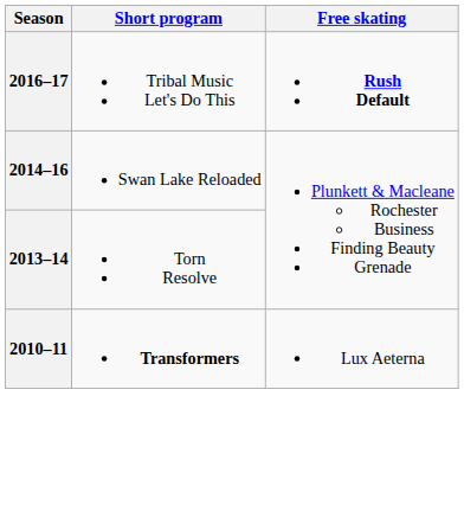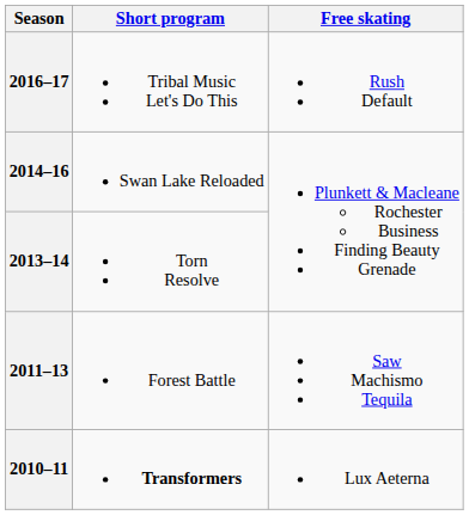 <table class=wikitable style=text-align:center>
 <tr>
 <th>Season</th>
 <th><a href='#'>Short program</a></th>
 <th><a href='#'>Free skating</a></th>
 </tr>
 <tr>
 <th>2016–17 <br> </th>
 <td><br><ul><li>Tribal Music <br></li><li>Let's Do This <br></li></ul></td>
-<td><strong><br><ul><li><a href='#'>Rush</a> <br></li><li>Default <br></li></ul></strong></td>
+<td><br><ul><li><a href='#'>Rush</a> <br></li><li>Default <br></li></ul></td>
 </tr>
 <tr>
 <th>2014–16 <br> </th>
 <td><br><ul><li>Swan Lake Reloaded <br></li></ul></td>
 <td rowspan=2><br><ul><li><a href='#'>Plunkett & Macleane</a> <br><ul><li>Rochester</li><li>Business</li></ul></li><li>Finding Beauty <br></li><li>Grenade <br></li></ul></td>
 </tr>
 <tr>
 <th>2013–14 <br> </th>
 <td><br><ul><li>Torn <br></li><li>Resolve <br></li></ul></td>
 </tr>
 <tr>
+<th>2011–13 <br> </th>
+<td><br><ul><li>Forest Battle <br></li></ul></td>
+<td><br><ul><li><a href='#'>Saw</a> <br></li><li>Machismo <br></li><li><a href='#'>Tequila</a> <br></li></ul></td>
+</tr>
+<tr>
 <th>2010–11 <br> </th>
 <td><strong><br><ul><li>Transformers <br></li></ul></strong></td>
 <td><br><ul><li>Lux Aeterna <br></li></ul></td>
 </tr>
 </table>
